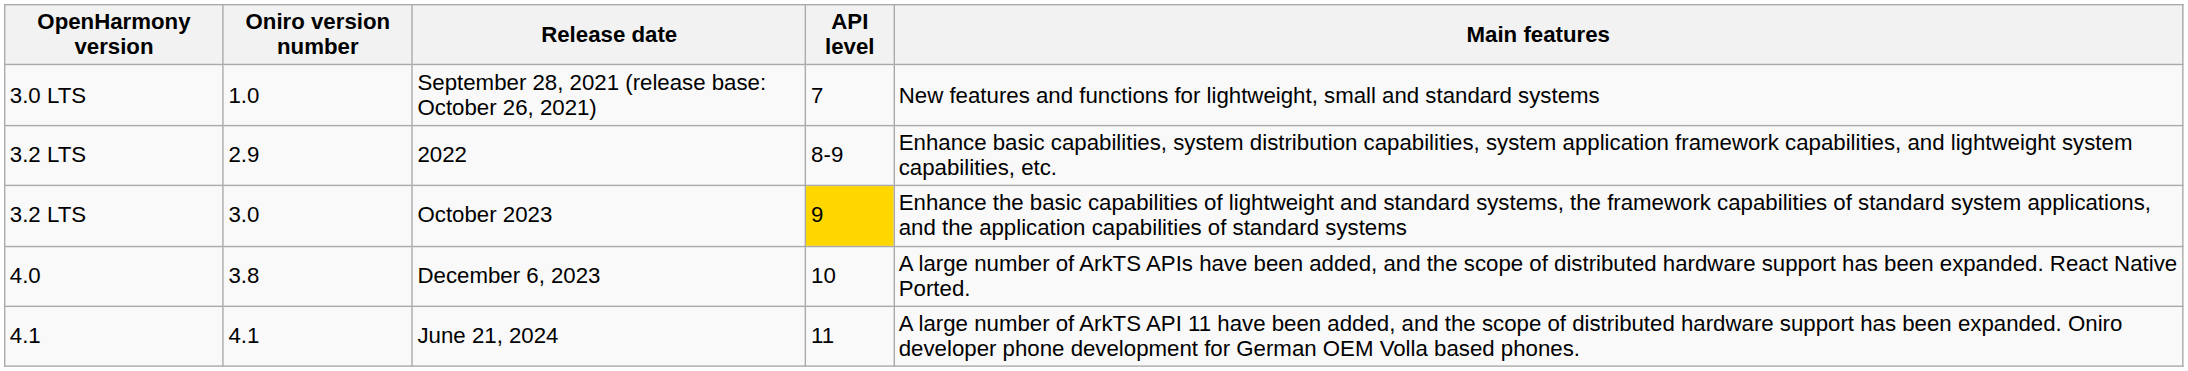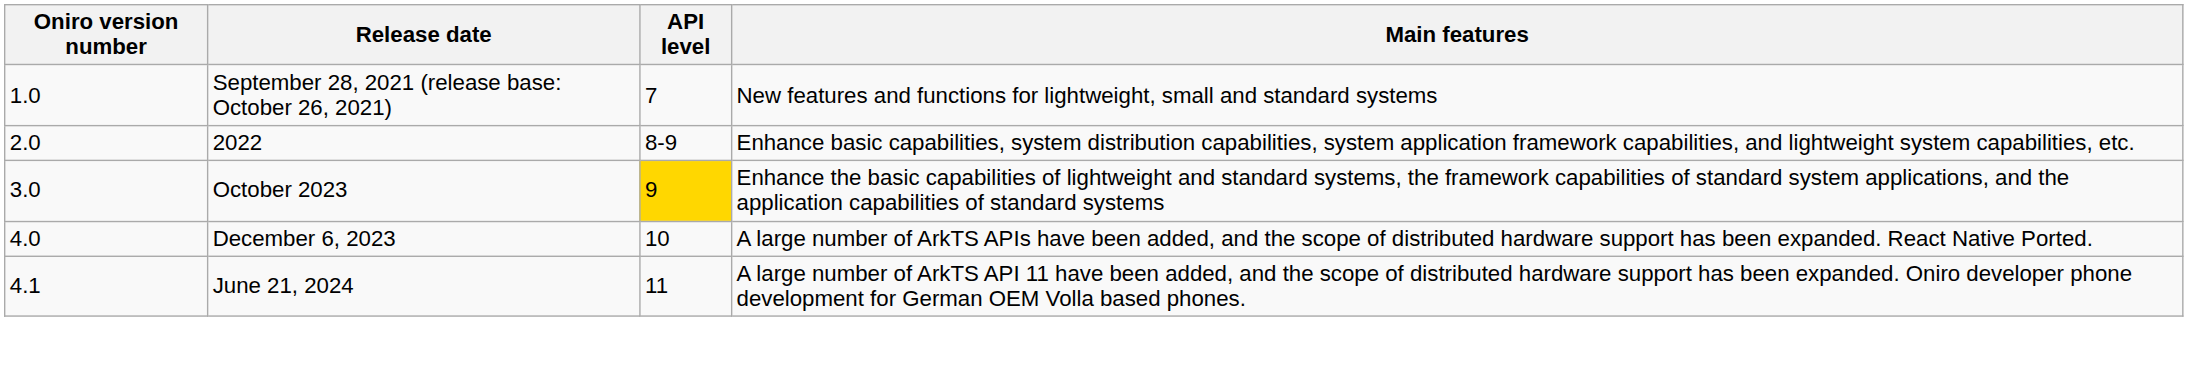 <table class="wikitable">
 <tr>
-<th>OpenHarmony version</th>
 <th>Oniro version number</th>
 <th>Release date</th>
 <th>API level</th>
 <th>Main features</th>
 </tr>
 <tr>
-<td>3.0 LTS</td>
 <td>1.0</td>
 <td>September 28, 2021 (release base: October 26, 2021)</td>
 <td>7</td>
 <td>New features and functions for lightweight, small and standard systems</td>
 </tr>
 <tr>
-<td>3.2 LTS</td>
-<td>2.9</td>
+<td>2.0</td>
 <td>2022</td>
 <td>8-9</td>
 <td>Enhance basic capabilities, system distribution capabilities, system application framework capabilities, and lightweight system capabilities, etc.</td>
 </tr>
 <tr>
-<td>3.2 LTS</td>
 <td>3.0</td>
 <td>October 2023</td>
 <td style="background: gold;">9</td>
 <td>Enhance the basic capabilities of lightweight and standard systems, the framework capabilities of standard system applications, and the application capabilities of standard systems</td>
 </tr>
 <tr>
 <td>4.0</td>
-<td>3.8</td>
 <td>December 6, 2023</td>
 <td>10</td>
 <td>A large number of ArkTS APIs have been added, and the scope of distributed hardware support has been expanded. React Native Ported.</td>
 </tr>
 <tr>
 <td>4.1</td>
-<td>4.1</td>
 <td>June 21, 2024</td>
 <td>11</td>
 <td>A large number of ArkTS API 11 have been added, and the scope of distributed hardware support has been expanded. Oniro developer phone development for German OEM Volla based phones.</td>
 </tr>
 </table>
